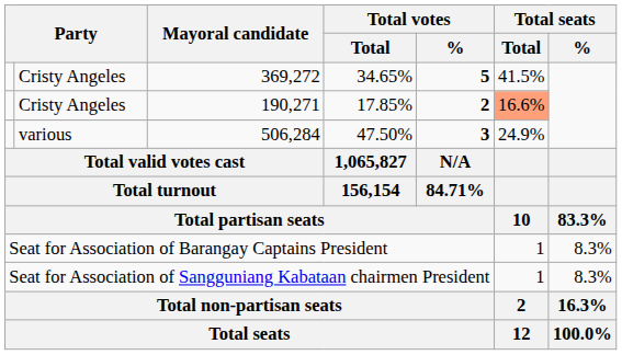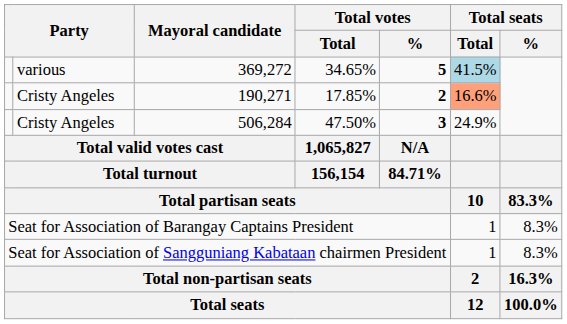 <table class=wikitable style="text-align:right">
 <tr>
 <th rowspan=2 colspan=2>Party</th>
 <th rowspan=2>Mayoral candidate</th>
 <th colspan=2>Total votes</th>
 <th colspan=2>Total seats</th>
 </tr>
 <tr>
 <th>Total</th>
 <th>%</th>
 <th>Total</th>
 <th>%</th>
 </tr>
 <tr>
 <td></td>
-<td align=left>Cristy Angeles</td>
+<td align=left>various</td>
 <td>369,272</td>
 <td>34.65%</td>
 <td><strong>5</strong></td>
-<td>41.5%</td>
+<td style="background: lightblue;">41.5%</td>
 </tr>
 <tr>
 <td></td>
 <td align=left>Cristy Angeles</td>
 <td>190,271</td>
 <td>17.85%</td>
 <td><strong>2</strong></td>
 <td style="background: lightsalmon;">16.6%</td>
 </tr>
 <tr>
 <td></td>
-<td align=left>various</td>
+<td align=left>Cristy Angeles</td>
 <td>506,284</td>
 <td>47.50%</td>
 <td><strong>3</strong></td>
 <td>24.9%</td>
 </tr>
 <tr>
 <th align=left colspan=3>Total valid votes cast</th>
 <th>1,065,827</th>
 <th>N/A</th>
 <th></th>
 <th></th>
 </tr>
 <tr>
 <th align=left colspan=3>Total turnout</th>
 <th>156,154</th>
 <th>84.71%</th>
 <th></th>
 <th></th>
 </tr>
 <tr>
 <th align=left colspan=5>Total partisan seats</th>
 <th>10</th>
 <th>83.3%</th>
 </tr>
 <tr>
 <td align=left colspan=5>Seat for Association of Barangay Captains President</td>
 <td>1</td>
 <td>8.3%</td>
 </tr>
 <tr>
 <td align=left colspan=5>Seat for Association of <a href='#'>Sangguniang Kabataan</a> chairmen President</td>
 <td>1</td>
 <td>8.3%</td>
 </tr>
 <tr>
 <th align=left colspan=5>Total non-partisan seats</th>
 <th>2</th>
 <th>16.3%</th>
 </tr>
 <tr>
 <th colspan=5>Total seats</th>
 <th>12</th>
 <th>100.0%</th>
 </tr>
 </table>
